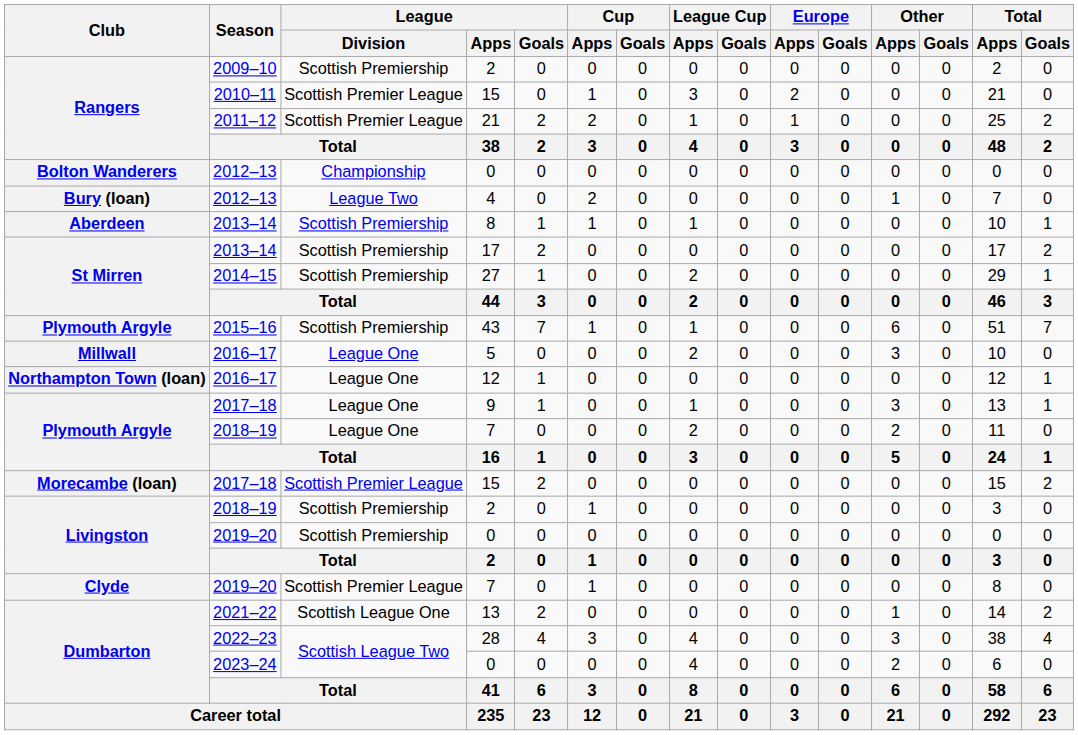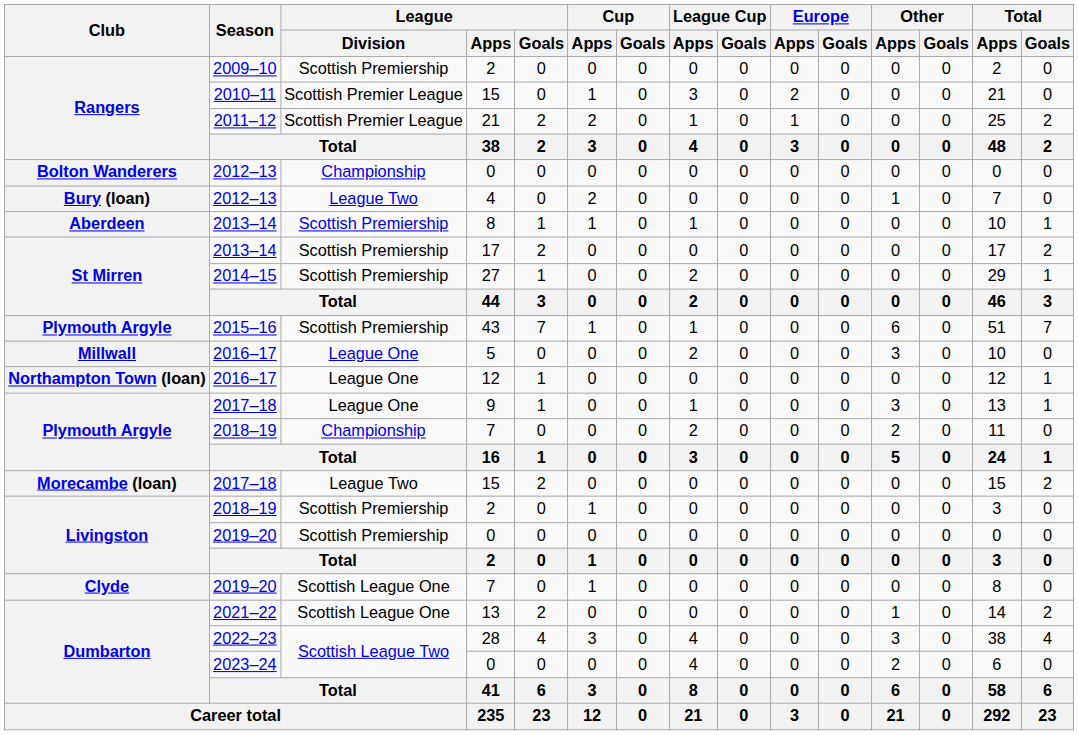 <table class="wikitable" style="text-align:center">
 <tr>
 <th rowspan=2>Club</th>
 <th rowspan=2>Season</th>
 <th colspan=3>League</th>
 <th colspan=2>Cup</th>
 <th colspan=2>League Cup</th>
 <th colspan=2><a href='#'>Europe</a></th>
 <th colspan=2>Other</th>
 <th colspan=2>Total</th>
 </tr>
 <tr>
 <th>Division</th>
 <th>Apps</th>
 <th>Goals</th>
 <th>Apps</th>
 <th>Goals</th>
 <th>Apps</th>
 <th>Goals</th>
 <th>Apps</th>
 <th>Goals</th>
 <th>Apps</th>
 <th>Goals</th>
 <th>Apps</th>
 <th>Goals</th>
 </tr>
 <tr>
 <th rowspan=4><a href='#'>Rangers</a></th>
 <td><a href='#'>2009–10</a></td>
 <td>Scottish Premiership</td>
 <td>2</td>
 <td>0</td>
 <td>0</td>
 <td>0</td>
 <td>0</td>
 <td>0</td>
 <td>0</td>
 <td>0</td>
 <td>0</td>
 <td>0</td>
 <td>2</td>
 <td>0</td>
 </tr>
 <tr>
 <td><a href='#'>2010–11</a></td>
 <td>Scottish Premier League</td>
 <td>15</td>
 <td>0</td>
 <td>1</td>
 <td>0</td>
 <td>3</td>
 <td>0</td>
 <td>2</td>
 <td>0</td>
 <td>0</td>
 <td>0</td>
 <td>21</td>
 <td>0</td>
 </tr>
 <tr>
 <td><a href='#'>2011–12</a></td>
 <td>Scottish Premier League</td>
 <td>21</td>
 <td>2</td>
 <td>2</td>
 <td>0</td>
 <td>1</td>
 <td>0</td>
 <td>1</td>
 <td>0</td>
 <td>0</td>
 <td>0</td>
 <td>25</td>
 <td>2</td>
 </tr>
 <tr>
 <th colspan=2>Total</th>
 <th>38</th>
 <th>2</th>
 <th>3</th>
 <th>0</th>
 <th>4</th>
 <th>0</th>
 <th>3</th>
 <th>0</th>
 <th>0</th>
 <th>0</th>
 <th>48</th>
 <th>2</th>
 </tr>
 <tr>
 <th><a href='#'>Bolton Wanderers</a></th>
 <td><a href='#'>2012–13</a></td>
 <td><a href='#'>Championship</a></td>
 <td>0</td>
 <td>0</td>
 <td>0</td>
 <td>0</td>
 <td>0</td>
 <td>0</td>
 <td>0</td>
 <td>0</td>
 <td>0</td>
 <td>0</td>
 <td>0</td>
 <td>0</td>
 </tr>
 <tr>
 <th><a href='#'>Bury</a> (loan)</th>
 <td><a href='#'>2012–13</a></td>
 <td><a href='#'>League Two</a></td>
 <td>4</td>
 <td>0</td>
 <td>2</td>
 <td>0</td>
 <td>0</td>
 <td>0</td>
 <td>0</td>
 <td>0</td>
 <td>1</td>
 <td>0</td>
 <td>7</td>
 <td>0</td>
 </tr>
 <tr>
 <th><a href='#'>Aberdeen</a></th>
 <td><a href='#'>2013–14</a></td>
 <td><a href='#'>Scottish Premiership</a></td>
 <td>8</td>
 <td>1</td>
 <td>1</td>
 <td>0</td>
 <td>1</td>
 <td>0</td>
 <td>0</td>
 <td>0</td>
 <td>0</td>
 <td>0</td>
 <td>10</td>
 <td>1</td>
 </tr>
 <tr>
 <th rowspan=3><a href='#'>St Mirren</a></th>
 <td><a href='#'>2013–14</a></td>
 <td>Scottish Premiership</td>
 <td>17</td>
 <td>2</td>
 <td>0</td>
 <td>0</td>
 <td>0</td>
 <td>0</td>
 <td>0</td>
 <td>0</td>
 <td>0</td>
 <td>0</td>
 <td>17</td>
 <td>2</td>
 </tr>
 <tr>
 <td><a href='#'>2014–15</a></td>
 <td>Scottish Premiership</td>
 <td>27</td>
 <td>1</td>
 <td>0</td>
 <td>0</td>
 <td>2</td>
 <td>0</td>
 <td>0</td>
 <td>0</td>
 <td>0</td>
 <td>0</td>
 <td>29</td>
 <td>1</td>
 </tr>
 <tr>
 <th colspan=2>Total</th>
 <th>44</th>
 <th>3</th>
 <th>0</th>
 <th>0</th>
 <th>2</th>
 <th>0</th>
 <th>0</th>
 <th>0</th>
 <th>0</th>
 <th>0</th>
 <th>46</th>
 <th>3</th>
 </tr>
 <tr>
 <th><a href='#'>Plymouth Argyle</a></th>
 <td><a href='#'>2015–16</a></td>
 <td>Scottish Premiership</td>
 <td>43</td>
 <td>7</td>
 <td>1</td>
 <td>0</td>
 <td>1</td>
 <td>0</td>
 <td>0</td>
 <td>0</td>
 <td>6</td>
 <td>0</td>
 <td>51</td>
 <td>7</td>
 </tr>
 <tr>
 <th><a href='#'>Millwall</a></th>
 <td><a href='#'>2016–17</a></td>
 <td><a href='#'>League One</a></td>
 <td>5</td>
 <td>0</td>
 <td>0</td>
 <td>0</td>
 <td>2</td>
 <td>0</td>
 <td>0</td>
 <td>0</td>
 <td>3</td>
 <td>0</td>
 <td>10</td>
 <td>0</td>
 </tr>
 <tr>
 <th><a href='#'>Northampton Town</a> (loan)</th>
 <td><a href='#'>2016–17</a></td>
 <td>League One</td>
 <td>12</td>
 <td>1</td>
 <td>0</td>
 <td>0</td>
 <td>0</td>
 <td>0</td>
 <td>0</td>
 <td>0</td>
 <td>0</td>
 <td>0</td>
 <td>12</td>
 <td>1</td>
 </tr>
 <tr>
 <th rowspan=3><a href='#'>Plymouth Argyle</a></th>
 <td><a href='#'>2017–18</a></td>
 <td>League One</td>
 <td>9</td>
 <td>1</td>
 <td>0</td>
 <td>0</td>
 <td>1</td>
 <td>0</td>
 <td>0</td>
 <td>0</td>
 <td>3</td>
 <td>0</td>
 <td>13</td>
 <td>1</td>
 </tr>
 <tr>
 <td><a href='#'>2018–19</a></td>
-<td>League One</td>
+<td><a href='#'>Championship</a></td>
 <td>7</td>
 <td>0</td>
 <td>0</td>
 <td>0</td>
 <td>2</td>
 <td>0</td>
 <td>0</td>
 <td>0</td>
 <td>2</td>
 <td>0</td>
 <td>11</td>
 <td>0</td>
 </tr>
 <tr>
 <th colspan=2>Total</th>
 <th>16</th>
 <th>1</th>
 <th>0</th>
 <th>0</th>
 <th>3</th>
 <th>0</th>
 <th>0</th>
 <th>0</th>
 <th>5</th>
 <th>0</th>
 <th>24</th>
 <th>1</th>
 </tr>
 <tr>
 <th><a href='#'>Morecambe</a> (loan)</th>
 <td><a href='#'>2017–18</a></td>
-<td><a href='#'>Scottish Premier League</a></td>
+<td>League Two</td>
 <td>15</td>
 <td>2</td>
 <td>0</td>
 <td>0</td>
 <td>0</td>
 <td>0</td>
 <td>0</td>
 <td>0</td>
 <td>0</td>
 <td>0</td>
 <td>15</td>
 <td>2</td>
 </tr>
 <tr>
 <th rowspan=3><a href='#'>Livingston</a></th>
 <td><a href='#'>2018–19</a></td>
 <td>Scottish Premiership</td>
 <td>2</td>
 <td>0</td>
 <td>1</td>
 <td>0</td>
 <td>0</td>
 <td>0</td>
 <td>0</td>
 <td>0</td>
 <td>0</td>
 <td>0</td>
 <td>3</td>
 <td>0</td>
 </tr>
 <tr>
 <td><a href='#'>2019–20</a></td>
 <td>Scottish Premiership</td>
 <td>0</td>
 <td>0</td>
 <td>0</td>
 <td>0</td>
 <td>0</td>
 <td>0</td>
 <td>0</td>
 <td>0</td>
 <td>0</td>
 <td>0</td>
 <td>0</td>
 <td>0</td>
 </tr>
 <tr>
 <th colspan=2>Total</th>
 <th>2</th>
 <th>0</th>
 <th>1</th>
 <th>0</th>
 <th>0</th>
 <th>0</th>
 <th>0</th>
 <th>0</th>
 <th>0</th>
 <th>0</th>
 <th>3</th>
 <th>0</th>
 </tr>
 <tr>
 <th rowspan=1><a href='#'>Clyde</a></th>
 <td><a href='#'>2019–20</a></td>
-<td>Scottish Premier League</td>
+<td>Scottish League One</td>
 <td>7</td>
 <td>0</td>
 <td>1</td>
 <td>0</td>
 <td>0</td>
 <td>0</td>
 <td>0</td>
 <td>0</td>
 <td>0</td>
 <td>0</td>
 <td>8</td>
 <td>0</td>
 </tr>
 <tr>
 <th rowspan="4"><a href='#'>Dumbarton</a></th>
 <td><a href='#'>2021–22</a></td>
 <td>Scottish League One</td>
 <td>13</td>
 <td>2</td>
 <td>0</td>
 <td>0</td>
 <td>0</td>
 <td>0</td>
 <td>0</td>
 <td>0</td>
 <td>1</td>
 <td>0</td>
 <td>14</td>
 <td>2</td>
 </tr>
 <tr>
 <td><a href='#'>2022–23</a></td>
 <td rowspan="2"><a href='#'>Scottish League Two</a></td>
 <td>28</td>
 <td>4</td>
 <td>3</td>
 <td>0</td>
 <td>4</td>
 <td>0</td>
 <td>0</td>
 <td>0</td>
 <td>3</td>
 <td>0</td>
 <td>38</td>
 <td>4</td>
 </tr>
 <tr>
 <td><a href='#'>2023–24</a></td>
 <td>0</td>
 <td>0</td>
 <td>0</td>
 <td>0</td>
 <td>4</td>
 <td>0</td>
 <td>0</td>
 <td>0</td>
 <td>2</td>
 <td>0</td>
 <td>6</td>
 <td>0</td>
 </tr>
 <tr>
 <th colspan="2">Total</th>
 <th>41</th>
 <th>6</th>
 <th>3</th>
 <th>0</th>
 <th>8</th>
 <th>0</th>
 <th>0</th>
 <th>0</th>
 <th>6</th>
 <th>0</th>
 <th>58</th>
 <th>6</th>
 </tr>
 <tr>
 <th colspan="3">Career total</th>
 <th>235</th>
 <th>23</th>
 <th>12</th>
 <th>0</th>
 <th>21</th>
 <th>0</th>
 <th>3</th>
 <th>0</th>
 <th>21</th>
 <th>0</th>
 <th>292</th>
 <th>23</th>
 </tr>
 </table>
